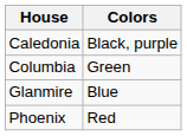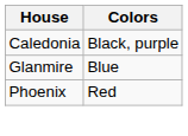 <table class="wikitable">
 <tr>
 <th>House</th>
 <th>Colors</th>
 </tr>
 <tr>
 <td>Caledonia</td>
 <td>Black, purple </td>
 </tr>
 <tr>
-<td>Columbia</td>
-<td>Green </td>
-</tr>
-<tr>
 <td>Glanmire</td>
 <td>Blue </td>
 </tr>
 <tr>
 <td>Phoenix</td>
 <td>Red </td>
 </tr>
 </table>
